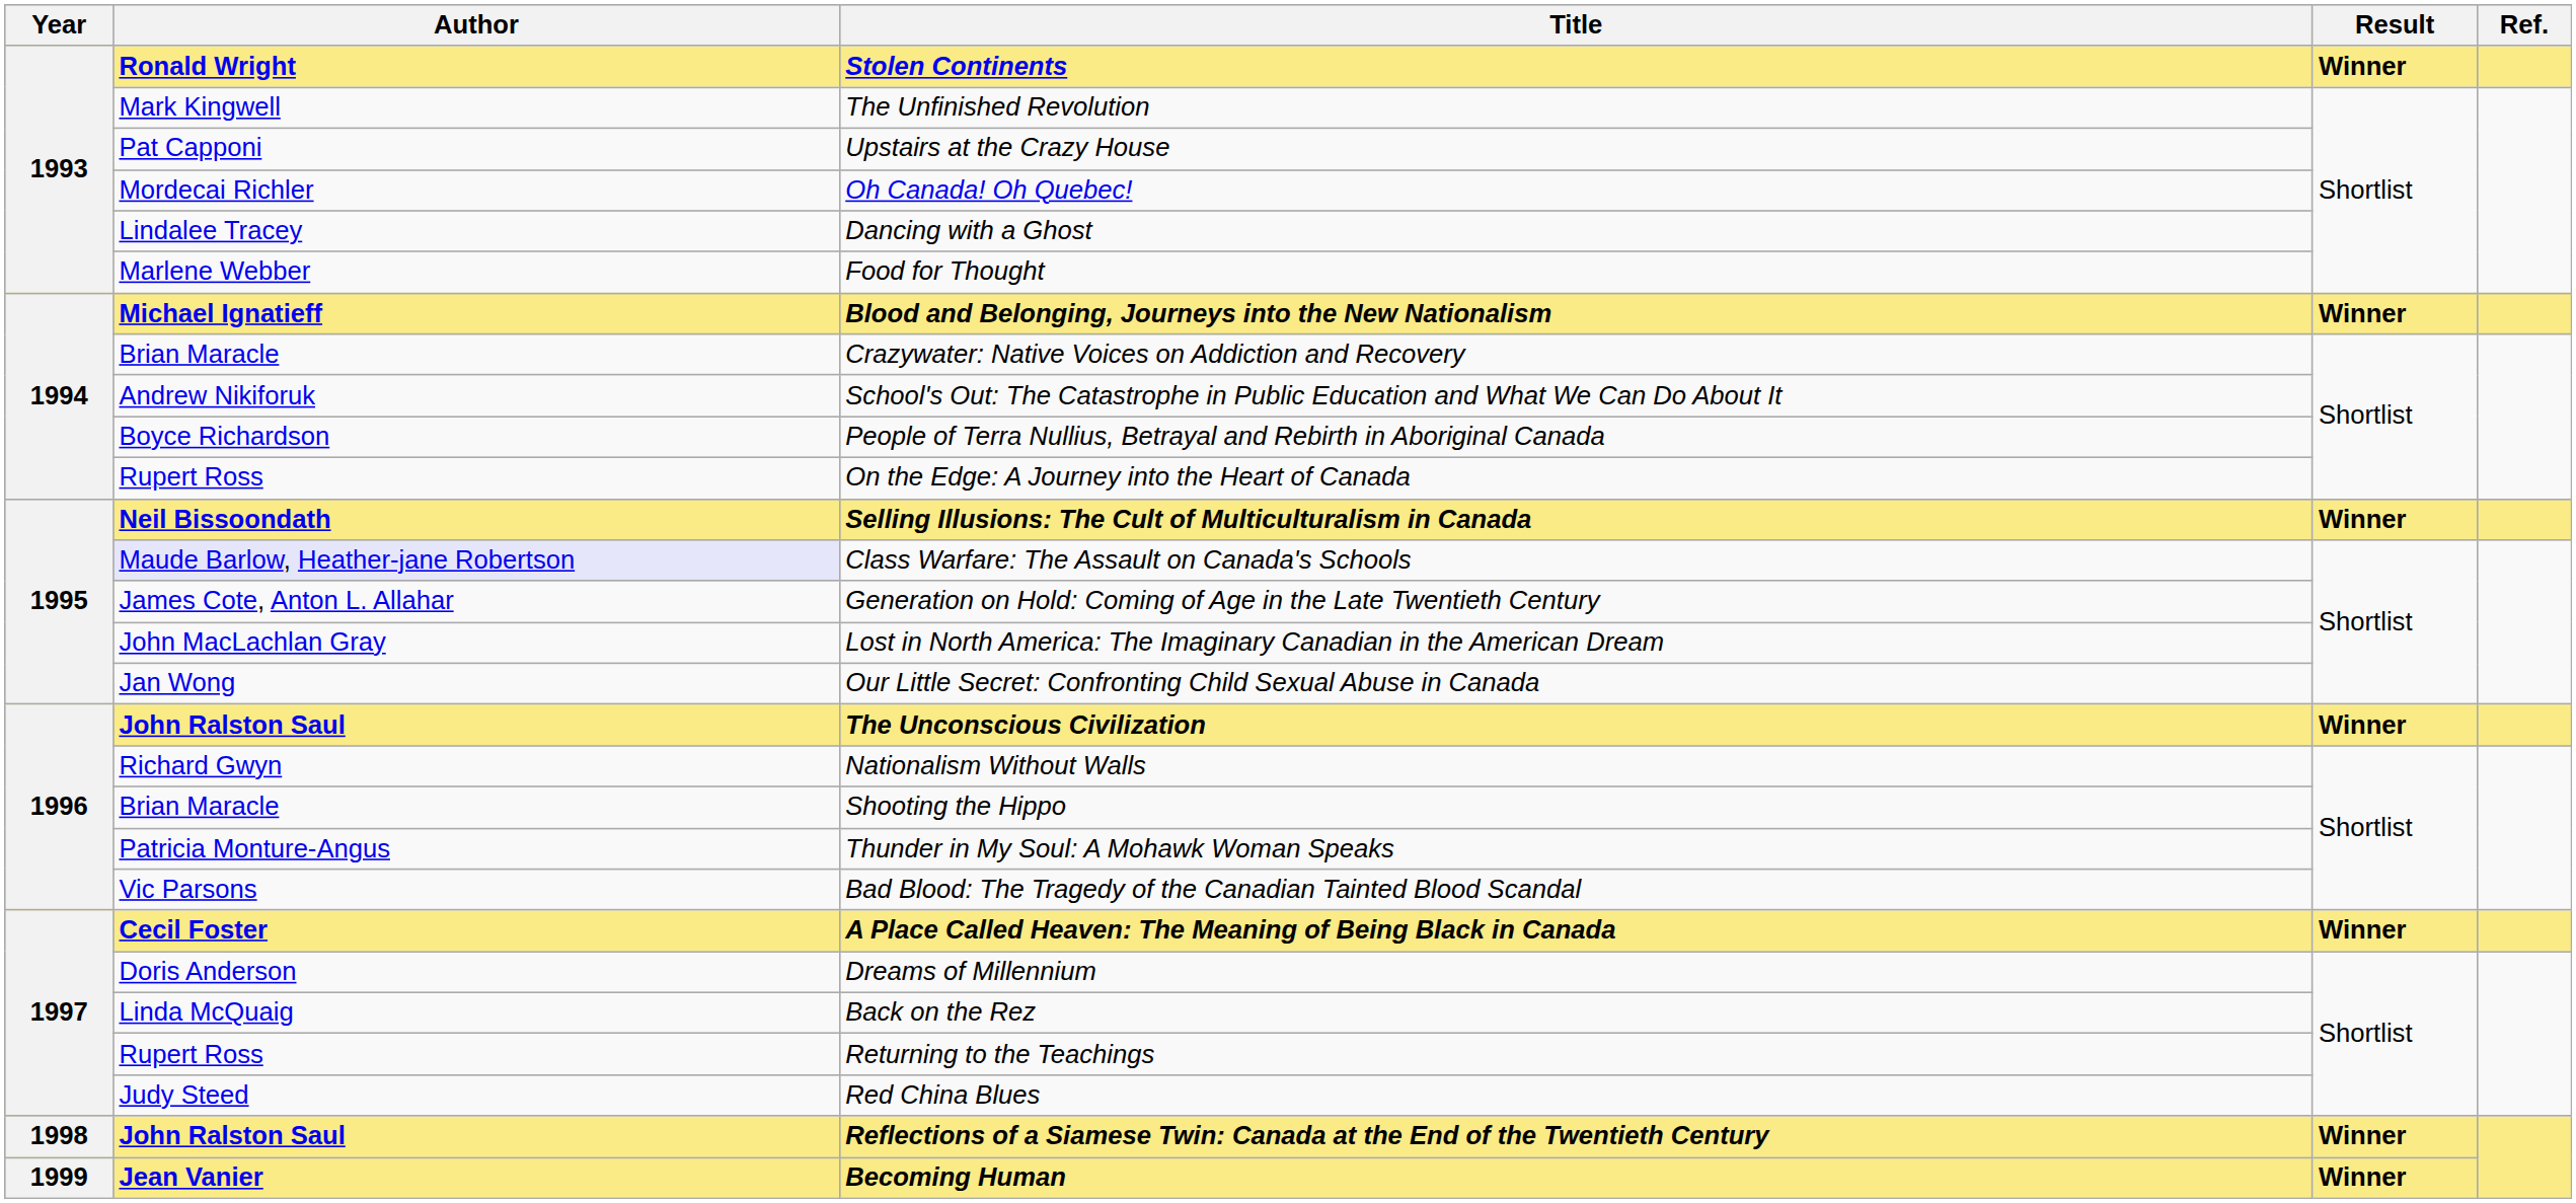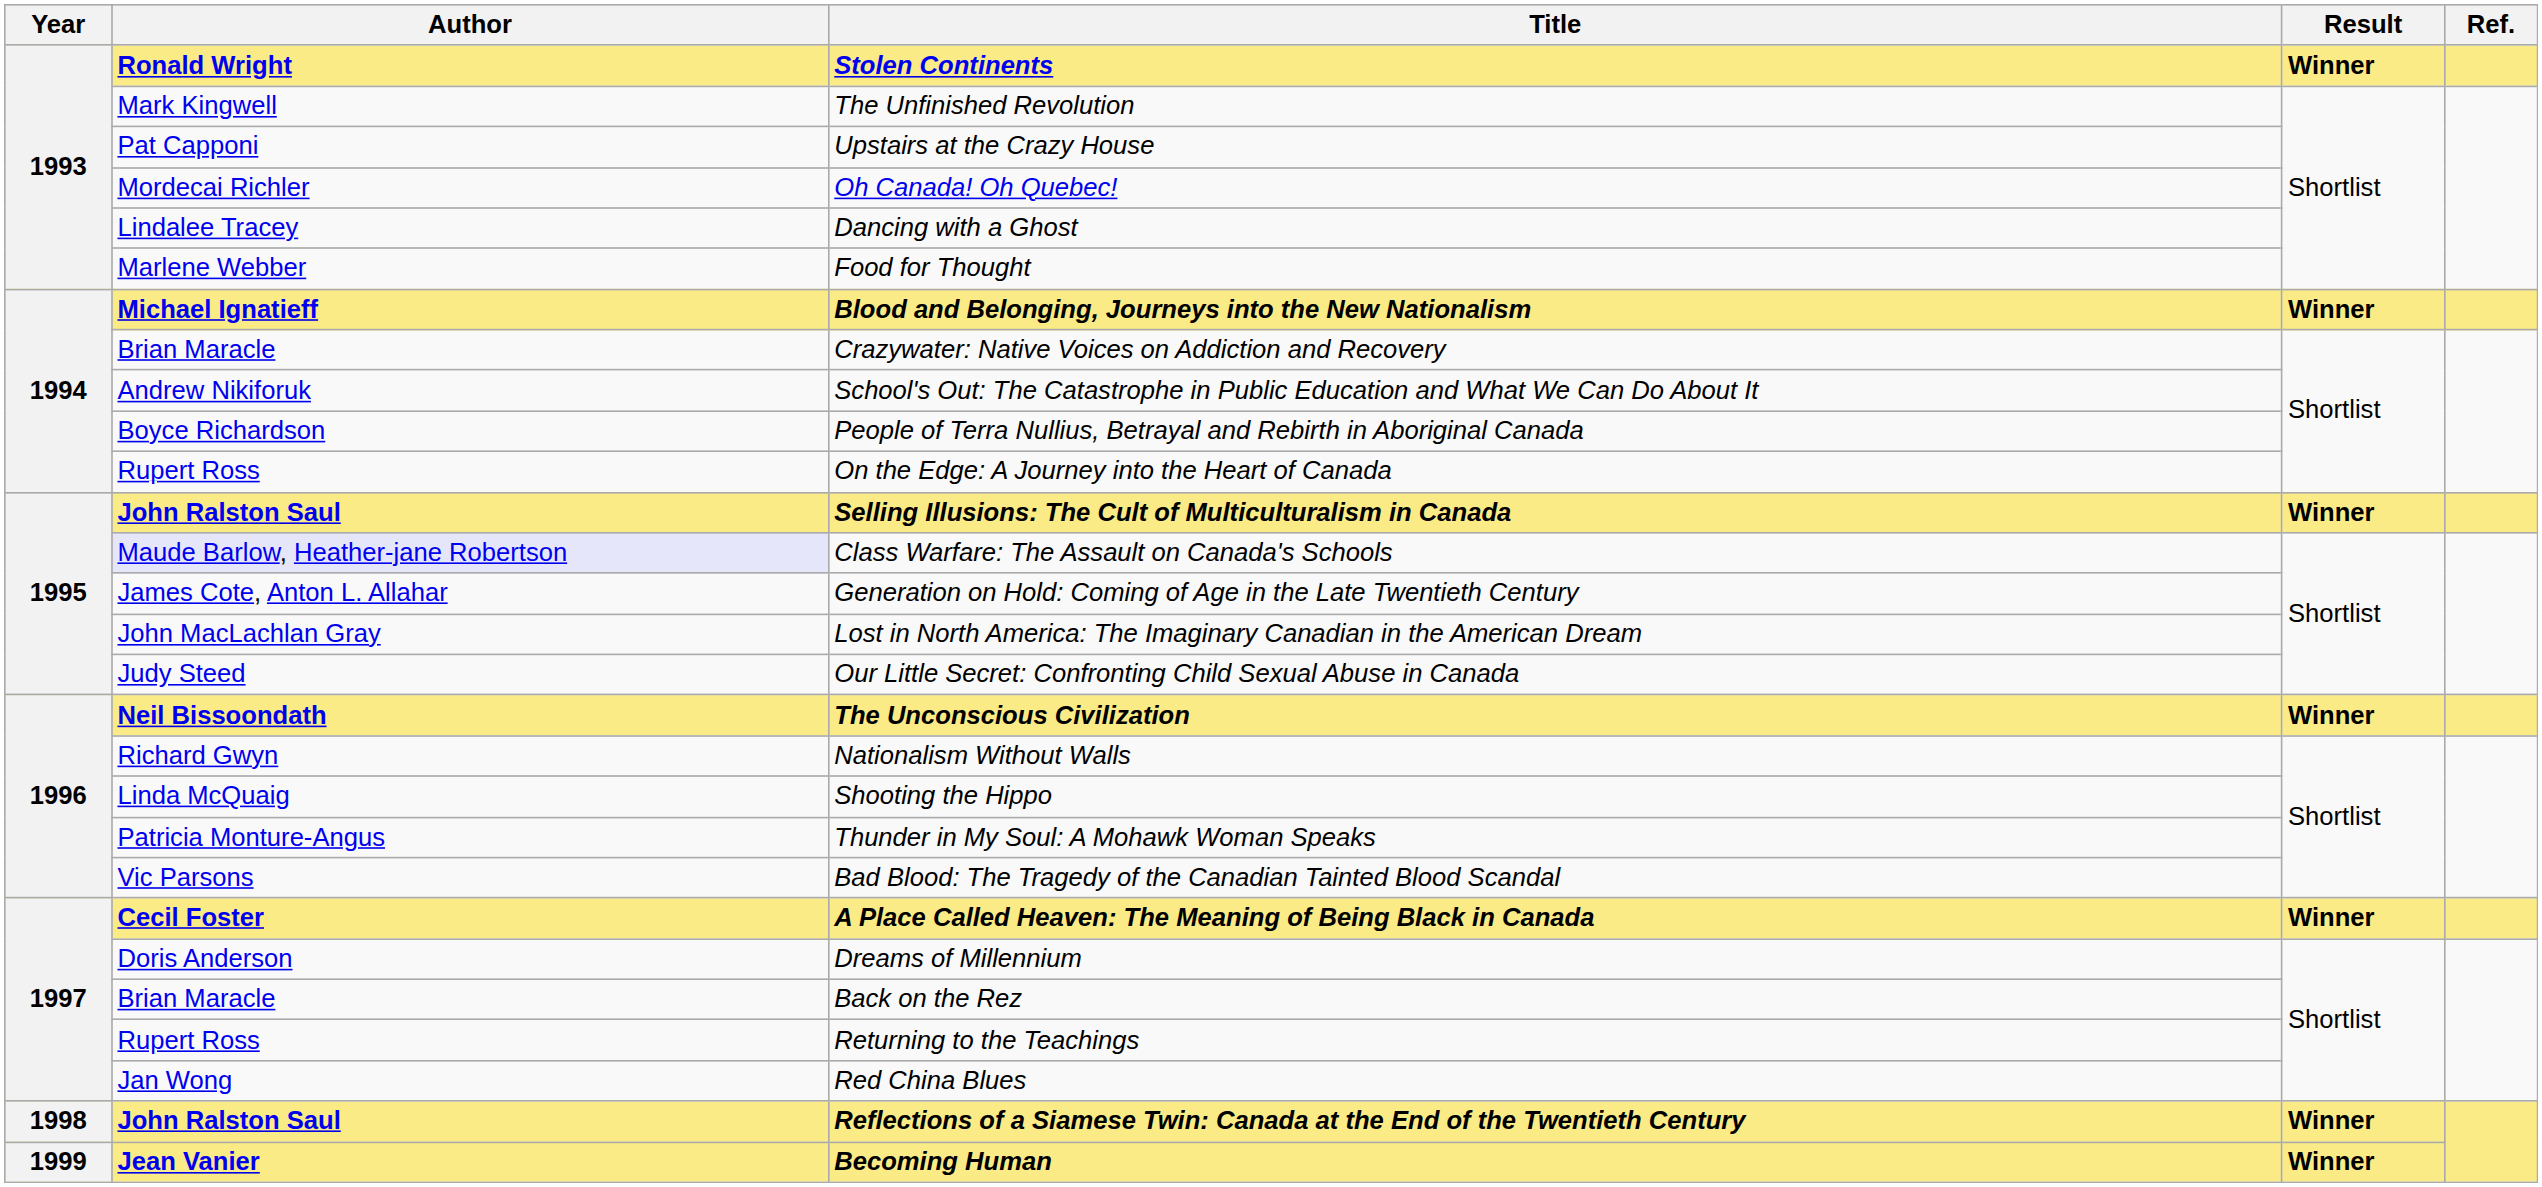 <table class="wikitable" width=100%>
 <tr>
 <th>Year</th>
 <th>Author</th>
 <th>Title</th>
 <th>Result</th>
 <th>Ref.</th>
 </tr>
 <tr style=background:#FAEB86>
 <th align=center rowspan=6>1993</th>
 <td><strong><a href='#'>Ronald Wright</a></strong></td>
 <td><strong><em><a href='#'>Stolen Continents</a></em></strong></td>
 <td><strong>Winner</strong></td>
 <td></td>
 </tr>
 <tr>
 <td><a href='#'>Mark Kingwell</a></td>
 <td><em>The Unfinished Revolution</em></td>
 <td rowspan=5>Shortlist</td>
 <td rowspan=5></td>
 </tr>
 <tr>
 <td><a href='#'>Pat Capponi</a></td>
 <td><em>Upstairs at the Crazy House</em></td>
 </tr>
 <tr>
 <td><a href='#'>Mordecai Richler</a></td>
 <td><em><a href='#'>Oh Canada! Oh Quebec!</a></em></td>
 </tr>
 <tr>
 <td><a href='#'>Lindalee Tracey</a></td>
 <td><em>Dancing with a Ghost</em></td>
 </tr>
 <tr>
 <td><a href='#'>Marlene Webber</a></td>
 <td><em>Food for Thought</em></td>
 </tr>
 <tr style=background:#FAEB86>
 <th align=center rowspan=5>1994</th>
 <td><strong><a href='#'>Michael Ignatieff</a></strong></td>
 <td><strong><em>Blood and Belonging, Journeys into the New Nationalism</em></strong></td>
 <td><strong>Winner</strong></td>
 <td></td>
 </tr>
 <tr>
 <td><a href='#'>Brian Maracle</a></td>
 <td><em>Crazywater: Native Voices on Addiction and Recovery</em></td>
 <td rowspan=4>Shortlist</td>
 <td rowspan=4></td>
 </tr>
 <tr>
 <td><a href='#'>Andrew Nikiforuk</a></td>
 <td><em>School's Out: The Catastrophe in Public Education and What We Can Do About It</em></td>
 </tr>
 <tr>
 <td><a href='#'>Boyce Richardson</a></td>
 <td><em>People of Terra Nullius, Betrayal and Rebirth in Aboriginal Canada</em></td>
 </tr>
 <tr>
 <td><a href='#'>Rupert Ross</a></td>
 <td><em>On the Edge: A Journey into the Heart of Canada</em></td>
 </tr>
 <tr style=background:#FAEB86>
 <th align=center rowspan=5>1995</th>
-<td><strong><a href='#'>Neil Bissoondath</a></strong></td>
+<td><strong><a href='#'>John Ralston Saul</a></strong></td>
 <td><strong><em>Selling Illusions: The Cult of Multiculturalism in Canada</em></strong></td>
 <td><strong>Winner</strong></td>
 <td></td>
 </tr>
 <tr>
 <td style="background: lavender;"><a href='#'>Maude Barlow</a>, <a href='#'>Heather-jane Robertson</a></td>
 <td><em>Class Warfare: The Assault on Canada's Schools</em></td>
 <td rowspan=4>Shortlist</td>
 <td rowspan=4></td>
 </tr>
 <tr>
 <td><a href='#'>James Cote</a>, <a href='#'>Anton L. Allahar</a></td>
 <td><em>Generation on Hold: Coming of Age in the Late Twentieth Century</em></td>
 </tr>
 <tr>
 <td><a href='#'>John MacLachlan Gray</a></td>
 <td><em>Lost in North America: The Imaginary Canadian in the American Dream</em></td>
 </tr>
 <tr>
-<td><a href='#'>Jan Wong</a></td>
+<td><a href='#'>Judy Steed</a></td>
 <td><em>Our Little Secret: Confronting Child Sexual Abuse in Canada</em></td>
 </tr>
 <tr style=background:#FAEB86>
 <th align=center rowspan=5>1996</th>
-<td><strong><a href='#'>John Ralston Saul</a></strong></td>
+<td><strong><a href='#'>Neil Bissoondath</a></strong></td>
 <td><strong><em>The Unconscious Civilization</em></strong></td>
 <td><strong>Winner</strong></td>
 <td></td>
 </tr>
 <tr>
 <td><a href='#'>Richard Gwyn</a></td>
 <td><em>Nationalism Without Walls</em></td>
 <td rowspan=4>Shortlist</td>
 <td rowspan=4></td>
 </tr>
 <tr>
-<td><a href='#'>Brian Maracle</a></td>
+<td><a href='#'>Linda McQuaig</a></td>
 <td><em>Shooting the Hippo</em></td>
 </tr>
 <tr>
 <td><a href='#'>Patricia Monture-Angus</a></td>
 <td><em>Thunder in My Soul: A Mohawk Woman Speaks</em></td>
 </tr>
 <tr>
 <td><a href='#'>Vic Parsons</a></td>
 <td><em>Bad Blood: The Tragedy of the Canadian Tainted Blood Scandal</em></td>
 </tr>
 <tr style=background:#FAEB86>
 <th align=center rowspan=5>1997</th>
 <td><strong><a href='#'>Cecil Foster</a></strong></td>
 <td><strong><em>A Place Called Heaven: The Meaning of Being Black in Canada</em></strong></td>
 <td><strong>Winner</strong></td>
 <td></td>
 </tr>
 <tr>
 <td><a href='#'>Doris Anderson</a></td>
 <td><em>Dreams of Millennium</em></td>
 <td rowspan=4>Shortlist</td>
 <td rowspan=4></td>
 </tr>
 <tr>
-<td><a href='#'>Linda McQuaig</a></td>
+<td><a href='#'>Brian Maracle</a></td>
 <td><em>Back on the Rez</em></td>
 </tr>
 <tr>
 <td><a href='#'>Rupert Ross</a></td>
 <td><em>Returning to the Teachings</em></td>
 </tr>
 <tr>
-<td><a href='#'>Judy Steed</a></td>
+<td><a href='#'>Jan Wong</a></td>
 <td><em>Red China Blues</em></td>
 </tr>
 <tr style=background:#FAEB86>
 <th align=center>1998</th>
 <td><strong><a href='#'>John Ralston Saul</a></strong></td>
 <td><strong><em>Reflections of a Siamese Twin: Canada at the End of the Twentieth Century</em></strong></td>
 <td><strong>Winner</strong></td>
 <td rowspan=2></td>
 </tr>
 <tr style=background:#FAEB86>
 <th align="center">1999</th>
 <td><strong><a href='#'>Jean Vanier</a></strong></td>
 <td><strong><em>Becoming Human</em></strong></td>
 <td><strong>Winner</strong></td>
 </tr>
 </table>
